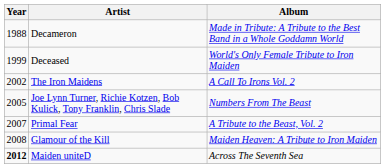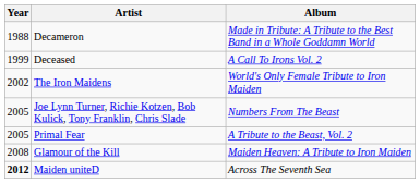 <table class="wikitable">
 <tr>
 <th>Year</th>
 <th>Artist</th>
 <th>Album</th>
 </tr>
 <tr>
 <td>1988</td>
 <td>Decameron</td>
 <td><em><a href='#'>Made in Tribute: A Tribute to the Best Band in a Whole Goddamn World</a></em></td>
 </tr>
 <tr>
 <td>1999</td>
 <td>Deceased</td>
-<td><em><a href='#'>World's Only Female Tribute to Iron Maiden</a></em></td>
+<td><em><a href='#'>A Call To Irons Vol. 2</a></em></td>
 </tr>
 <tr>
 <td>2002</td>
 <td><a href='#'>The Iron Maidens</a></td>
-<td><em><a href='#'>A Call To Irons Vol. 2</a></em></td>
+<td><em><a href='#'>World's Only Female Tribute to Iron Maiden</a></em></td>
 </tr>
 <tr>
 <td>2005</td>
 <td><a href='#'>Joe Lynn Turner</a>, <a href='#'>Richie Kotzen</a>, <a href='#'>Bob Kulick</a>, <a href='#'>Tony Franklin</a>, <a href='#'>Chris Slade</a></td>
 <td><em><a href='#'>Numbers From The Beast</a></em></td>
 </tr>
 <tr>
-<td>2007</td>
+<td>2005</td>
 <td><a href='#'>Primal Fear</a></td>
 <td><em><a href='#'>A Tribute to the Beast, Vol. 2</a></em></td>
 </tr>
 <tr>
 <td>2008</td>
 <td><a href='#'>Glamour of the Kill</a></td>
 <td><em><a href='#'>Maiden Heaven: A Tribute to Iron Maiden</a></em></td>
 </tr>
 <tr>
 <td><strong>2012</strong></td>
 <td><a href='#'>Maiden uniteD</a></td>
 <td><em>Across The Seventh Sea</em></td>
 </tr>
 </table>
